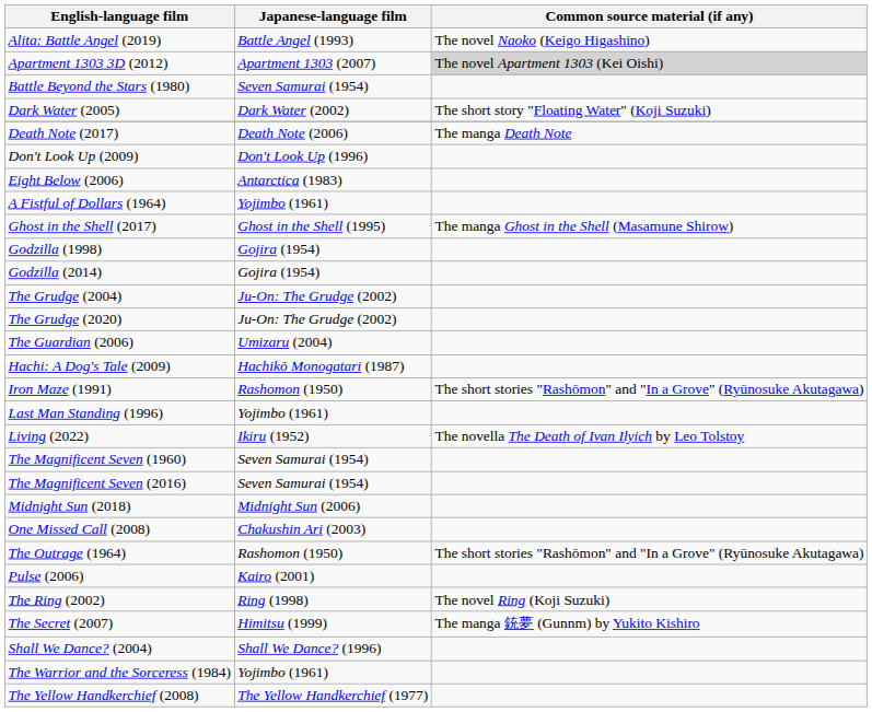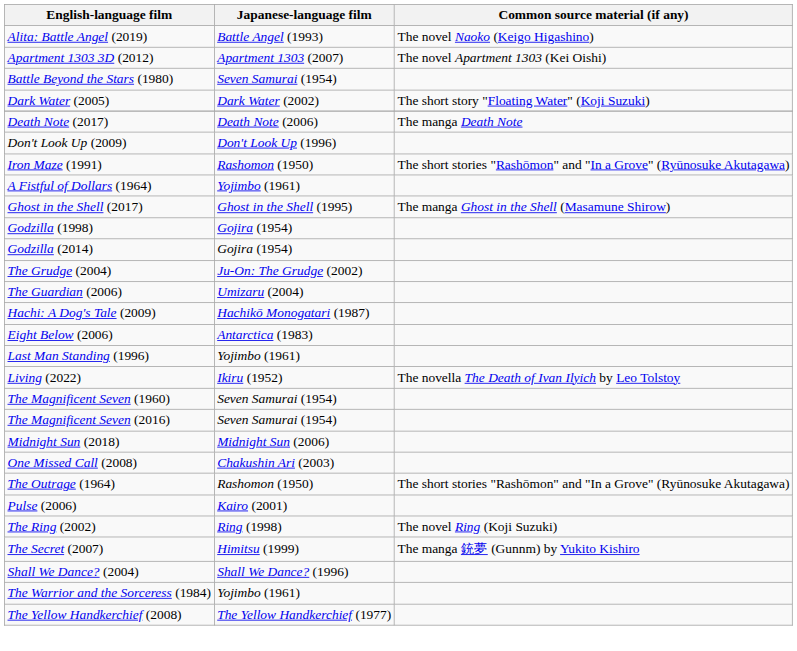 <table class="wikitable">
 <tr>
 <th>English-language film</th>
 <th>Japanese-language film</th>
 <th>Common source material (if any)</th>
 </tr>
 <tr>
 <td><em><a href='#'>Alita: Battle Angel</a></em> (2019)</td>
 <td><em><a href='#'>Battle Angel</a></em> (1993)</td>
 <td>The novel <em><a href='#'>Naoko</a></em> (<a href='#'>Keigo Higashino</a>)</td>
 </tr>
 <tr>
 <td><em><a href='#'>Apartment 1303 3D</a></em> (2012)</td>
 <td><em><a href='#'>Apartment 1303</a></em> (2007)</td>
-<td style="background: lightgrey;">The novel <em>Apartment 1303</em> (Kei Oishi)</td>
+<td>The novel <em>Apartment 1303</em> (Kei Oishi)</td>
 </tr>
 <tr>
 <td><em><a href='#'>Battle Beyond the Stars</a></em> (1980)</td>
 <td><em><a href='#'>Seven Samurai</a></em> (1954)</td>
 <td></td>
 </tr>
 <tr>
 <td><em><a href='#'>Dark Water</a></em> (2005)</td>
 <td><em><a href='#'>Dark Water</a></em> (2002)</td>
 <td>The short story "<a href='#'>Floating Water</a>" (<a href='#'>Koji Suzuki</a>)</td>
 </tr>
 <tr>
 </tr>
 <tr>
 <td><em><a href='#'>Death Note</a></em> (2017)</td>
 <td><em><a href='#'>Death Note</a></em> (2006)</td>
 <td>The manga <em><a href='#'>Death Note</a></em></td>
 </tr>
 <tr>
 <td><em>Don't Look Up</em> (2009)</td>
 <td><em><a href='#'>Don't Look Up</a></em> (1996)</td>
 <td></td>
 </tr>
 <tr>
-<td><em><a href='#'>Eight Below</a></em> (2006)</td>
-<td><em><a href='#'>Antarctica</a></em> (1983)</td>
-<td></td>
+<td><em><a href='#'>Iron Maze</a></em> (1991)</td>
+<td><em><a href='#'>Rashomon</a></em> (1950)</td>
+<td>The short stories "<a href='#'>Rashōmon</a>" and "<a href='#'>In a Grove</a>" (<a href='#'>Ryūnosuke Akutagawa</a>)</td>
 </tr>
 <tr>
 <td><em><a href='#'>A Fistful of Dollars</a></em> (1964)</td>
 <td><em><a href='#'>Yojimbo</a></em> (1961)</td>
 <td></td>
 </tr>
 <tr>
 <td><em><a href='#'>Ghost in the Shell</a></em> (2017)</td>
 <td><em><a href='#'>Ghost in the Shell</a></em> (1995)</td>
 <td>The manga <em><a href='#'>Ghost in the Shell</a></em> (<a href='#'>Masamune Shirow</a>)</td>
 </tr>
 <tr>
 <td><em><a href='#'>Godzilla</a></em> (1998)</td>
 <td><em><a href='#'>Gojira</a></em> (1954)</td>
 <td></td>
 </tr>
 <tr>
 <td><em><a href='#'>Godzilla</a></em> (2014)</td>
 <td><em>Gojira</em> (1954)</td>
 <td></td>
 </tr>
 <tr>
 <td><em><a href='#'>The Grudge</a></em> (2004)</td>
 <td><em><a href='#'>Ju-On: The Grudge</a></em> (2002)</td>
 <td></td>
 </tr>
 <tr>
-<td><em><a href='#'>The Grudge</a></em> (2020)</td>
-<td><em>Ju-On: The Grudge</em> (2002)</td>
-<td></td>
-</tr>
-<tr>
 <td><em><a href='#'>The Guardian</a></em> (2006)</td>
 <td><em><a href='#'>Umizaru</a></em> (2004)</td>
 <td></td>
 </tr>
 <tr>
 <td><em><a href='#'>Hachi: A Dog's Tale</a></em> (2009)</td>
 <td><em><a href='#'>Hachikō Monogatari</a></em> (1987)</td>
 <td></td>
 </tr>
 <tr>
-<td><em><a href='#'>Iron Maze</a></em> (1991)</td>
-<td><em><a href='#'>Rashomon</a></em> (1950)</td>
-<td>The short stories "<a href='#'>Rashōmon</a>" and "<a href='#'>In a Grove</a>" (<a href='#'>Ryūnosuke Akutagawa</a>)</td>
+<td><em><a href='#'>Eight Below</a></em> (2006)</td>
+<td><em><a href='#'>Antarctica</a></em> (1983)</td>
+<td></td>
 </tr>
 <tr>
 <td><em><a href='#'>Last Man Standing</a></em> (1996)</td>
 <td><em>Yojimbo</em> (1961)</td>
 <td></td>
 </tr>
 <tr>
 <td><em><a href='#'>Living</a></em> (2022)</td>
 <td><em><a href='#'>Ikiru</a></em> (1952)</td>
 <td>The novella <em><a href='#'>The Death of Ivan Ilyich</a></em> by <a href='#'>Leo Tolstoy</a></td>
 </tr>
 <tr>
 <td><em><a href='#'>The Magnificent Seven</a></em> (1960)</td>
 <td><em>Seven Samurai</em> (1954)</td>
 <td></td>
 </tr>
 <tr>
 <td><em><a href='#'>The Magnificent Seven</a></em> (2016)</td>
 <td><em>Seven Samurai</em> (1954)</td>
 </tr>
 <tr>
 <td><em><a href='#'>Midnight Sun</a></em> (2018)</td>
 <td><em><a href='#'>Midnight Sun</a></em> (2006)</td>
 <td></td>
 </tr>
 <tr>
 <td><em><a href='#'>One Missed Call</a></em> (2008)</td>
 <td><em><a href='#'>Chakushin Ari</a></em> (2003)</td>
 <td></td>
 </tr>
 <tr>
 <td><em><a href='#'>The Outrage</a></em> (1964)</td>
 <td><em>Rashomon</em> (1950)</td>
 <td>The short stories "Rashōmon" and "In a Grove" (Ryūnosuke Akutagawa)</td>
 </tr>
 <tr>
 <td><em><a href='#'>Pulse</a></em> (2006)</td>
 <td><em><a href='#'>Kairo</a></em> (2001)</td>
 <td></td>
 </tr>
 <tr>
 <td><em><a href='#'>The Ring</a></em> (2002)</td>
 <td><em><a href='#'>Ring</a></em> (1998)</td>
 <td>The novel <em><a href='#'>Ring</a></em> (Koji Suzuki)</td>
 </tr>
 <tr>
 <td><em><a href='#'>The Secret</a></em> (2007)</td>
 <td><em><a href='#'>Himitsu</a></em> (1999)</td>
 <td>The manga  <a href='#'>銃夢</a> (Gunnm) by <a href='#'>Yukito Kishiro</a></td>
 </tr>
 <tr>
 <td><em><a href='#'>Shall We Dance?</a></em> (2004)</td>
 <td><em><a href='#'>Shall We Dance?</a></em> (1996)</td>
 <td></td>
 </tr>
 <tr>
 <td><em><a href='#'>The Warrior and the Sorceress</a></em> (1984)</td>
 <td><em>Yojimbo</em> (1961)</td>
 <td></td>
 </tr>
 <tr>
 <td><em><a href='#'>The Yellow Handkerchief</a></em> (2008)</td>
 <td><em><a href='#'>The Yellow Handkerchief</a></em> (1977)</td>
 <td></td>
 </tr>
 </table>
